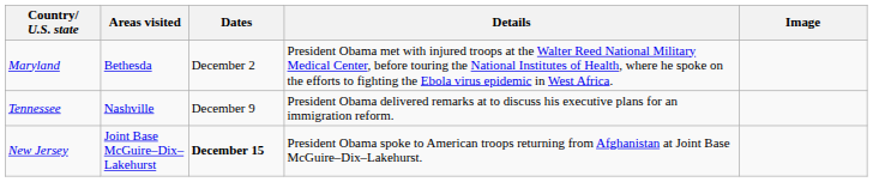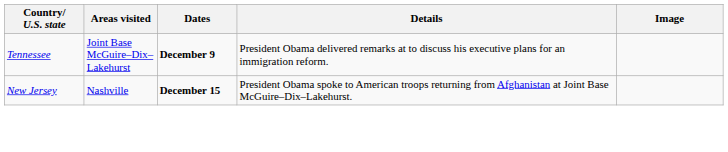 <table class="wikitable" style="margin: 1em auto 1em auto">
 <tr>
 <th width=110>Country/<br><em>U.S. state</em></th>
 <th width=100>Areas visited</th>
 <th width=110>Dates</th>
 <th width=550>Details</th>
 <th width=150>Image</th>
 </tr>
 <tr>
-<td> <em><a href='#'>Maryland</a></em></td>
-<td><a href='#'>Bethesda</a></td>
-<td>December 2</td>
-<td>President Obama met with injured troops at the <a href='#'>Walter Reed National Military Medical Center</a>, before touring the <a href='#'>National Institutes of Health</a>, where he spoke on the efforts to fighting the <a href='#'>Ebola virus epidemic</a> in <a href='#'>West Africa</a>.</td>
-<td></td>
-</tr>
-<tr>
 <td> <em><a href='#'>Tennessee</a></em></td>
-<td><a href='#'>Nashville</a></td>
-<td>December 9</td>
+<td><a href='#'>Joint Base McGuire–Dix–Lakehurst</a></td>
+<td><strong>December 9</strong></td>
 <td>President Obama delivered remarks at  to discuss his executive plans for an immigration reform.</td>
 <td></td>
 </tr>
 <tr>
 <td> <em><a href='#'>New Jersey</a></em></td>
-<td><a href='#'>Joint Base McGuire–Dix–Lakehurst</a></td>
+<td><a href='#'>Nashville</a></td>
 <td><strong>December 15</strong></td>
 <td>President Obama spoke to American troops returning from <a href='#'>Afghanistan</a> at Joint Base McGuire–Dix–Lakehurst.</td>
 <td></td>
 </tr>
 </table>
